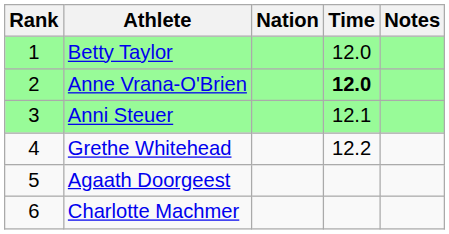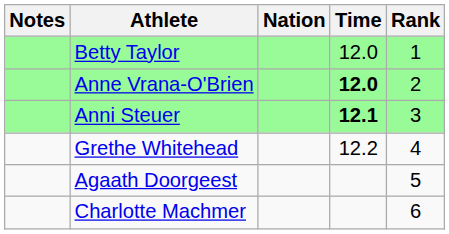 <table class="wikitable sortable" style="text-align:center">
 <tr>
-<th>Rank</th>
+<th>Notes</th>
 <th>Athlete</th>
 <th>Nation</th>
 <th>Time</th>
-<th>Notes</th>
+<th>Rank</th>
 </tr>
 <tr bgcolor=palegreen>
-<td>1</td>
+<td></td>
 <td align=left><a href='#'>Betty Taylor</a></td>
 <td align=left></td>
 <td>12.0</td>
-<td></td>
+<td>1</td>
 </tr>
 <tr bgcolor=palegreen>
-<td>2</td>
+<td></td>
 <td align=left><a href='#'>Anne Vrana-O'Brien</a></td>
 <td align=left></td>
 <td><strong>12.0</strong></td>
-<td></td>
+<td>2</td>
 </tr>
 <tr bgcolor=palegreen>
-<td>3</td>
+<td></td>
 <td align=left><a href='#'>Anni Steuer</a></td>
 <td align=left></td>
-<td>12.1</td>
-<td></td>
+<td><strong>12.1</strong></td>
+<td>3</td>
 </tr>
 <tr>
-<td>4</td>
+<td></td>
 <td align=left><a href='#'>Grethe Whitehead</a></td>
 <td align=left></td>
 <td>12.2</td>
-<td></td>
+<td>4</td>
 </tr>
 <tr>
-<td>5</td>
+<td></td>
 <td align=left><a href='#'>Agaath Doorgeest</a></td>
 <td align=left></td>
 <td></td>
-<td></td>
+<td>5</td>
 </tr>
 <tr>
-<td>6</td>
+<td></td>
 <td align=left><a href='#'>Charlotte Machmer</a></td>
 <td align=left></td>
 <td></td>
-<td></td>
+<td>6</td>
 </tr>
 </table>
